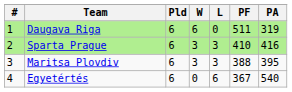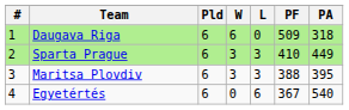 <table class=wikitable>
 <tr align=center>
 </tr>
 <tr>
 <th width=20>#</th>
 <th width=175>Team</th>
 <th width=20>Pld</th>
 <th width=20>W</th>
 <th width=20>L</th>
 <th width=30>PF</th>
 <th width=30>PA</th>
 </tr>
 <tr bgcolor=B0EE90>
 <td>1</td>
 <td align="left"> <a href='#'>Daugava Riga</a></td>
 <td>6</td>
 <td>6</td>
 <td>0</td>
-<td>511</td>
-<td>319</td>
+<td>509</td>
+<td>318</td>
 </tr>
 <tr bgcolor=B0EE90>
 <td>2</td>
 <td align="left"> <a href='#'>Sparta Prague</a></td>
 <td>6</td>
 <td>3</td>
 <td>3</td>
 <td>410</td>
-<td>416</td>
+<td>449</td>
 </tr>
 <tr>
 <td>3</td>
 <td align="left"> <a href='#'>Maritsa Plovdiv</a></td>
 <td>6</td>
 <td>3</td>
 <td>3</td>
 <td>388</td>
 <td>395</td>
 </tr>
 <tr>
 <td>4</td>
 <td align="left"> <a href='#'>Egyetértés</a></td>
 <td>6</td>
 <td>0</td>
 <td>6</td>
 <td>367</td>
 <td>540</td>
 </tr>
 </table>
